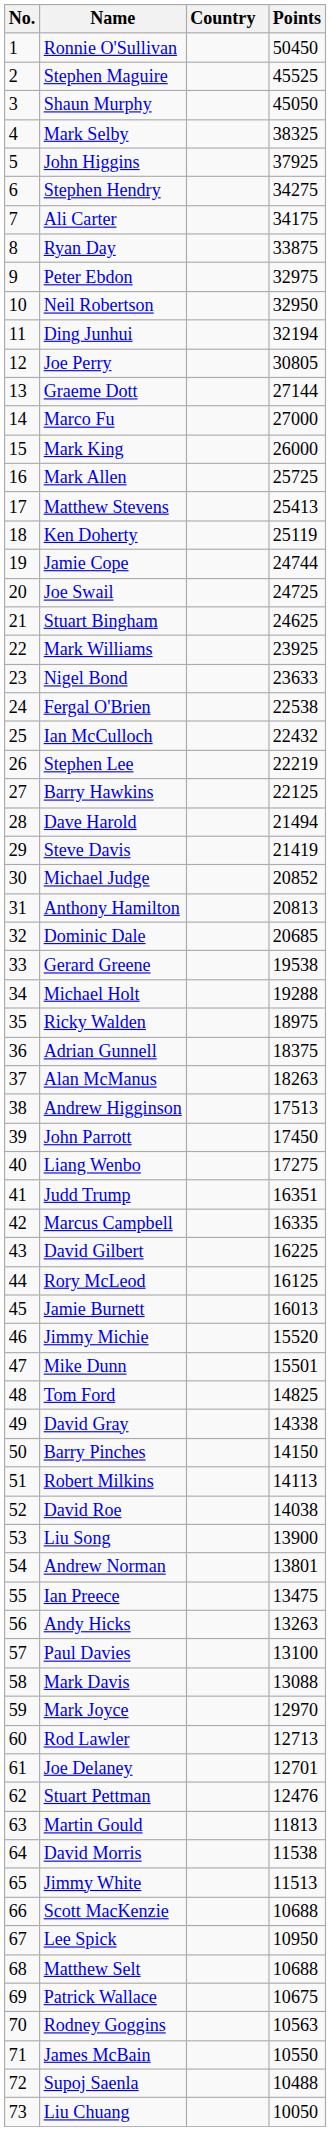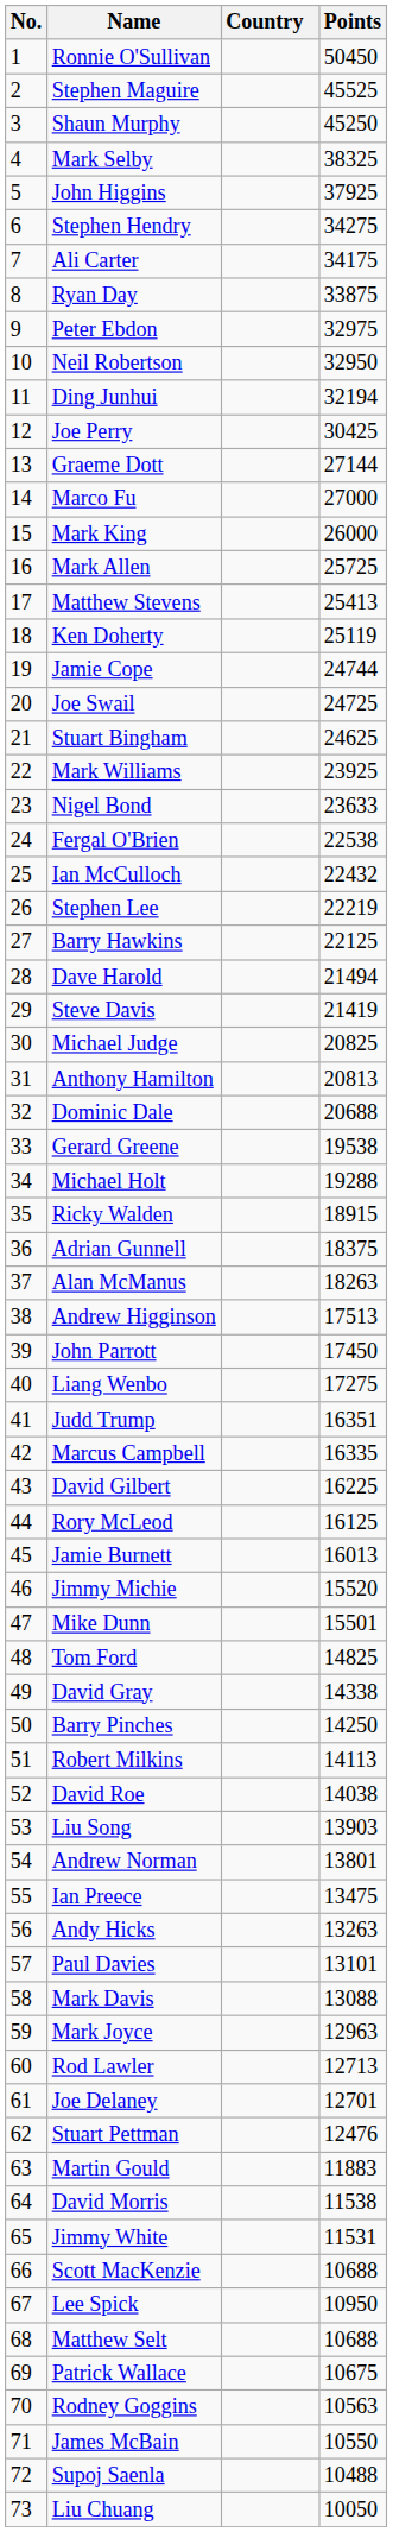 <table class="wikitable">
 <tr>
 <th>No.</th>
 <th align="left">Name</th>
 <th align="left">Country  </th>
 <th>Points</th>
 </tr>
 <tr>
 <td>1</td>
 <td><a href='#'>Ronnie O'Sullivan</a></td>
 <td></td>
 <td>50450</td>
 </tr>
 <tr>
 <td>2</td>
 <td><a href='#'>Stephen Maguire</a></td>
 <td></td>
 <td>45525</td>
 </tr>
 <tr>
 <td>3</td>
 <td><a href='#'>Shaun Murphy</a></td>
 <td></td>
-<td>45050</td>
+<td>45250</td>
 </tr>
 <tr>
 <td>4</td>
 <td><a href='#'>Mark Selby</a></td>
 <td></td>
 <td>38325</td>
 </tr>
 <tr>
 <td>5</td>
 <td><a href='#'>John Higgins</a></td>
 <td></td>
 <td>37925</td>
 </tr>
 <tr>
 <td>6</td>
 <td><a href='#'>Stephen Hendry</a></td>
 <td></td>
 <td>34275</td>
 </tr>
 <tr>
 <td>7</td>
 <td><a href='#'>Ali Carter</a></td>
 <td></td>
 <td>34175</td>
 </tr>
 <tr>
 <td>8</td>
 <td><a href='#'>Ryan Day</a></td>
 <td></td>
 <td>33875</td>
 </tr>
 <tr>
 <td>9</td>
 <td><a href='#'>Peter Ebdon</a></td>
 <td></td>
 <td>32975</td>
 </tr>
 <tr>
 <td>10</td>
 <td><a href='#'>Neil Robertson</a></td>
 <td></td>
 <td>32950</td>
 </tr>
 <tr>
 <td>11</td>
 <td><a href='#'>Ding Junhui</a></td>
 <td></td>
 <td>32194</td>
 </tr>
 <tr>
 <td>12</td>
 <td><a href='#'>Joe Perry</a></td>
 <td></td>
-<td>30805</td>
+<td>30425</td>
 </tr>
 <tr>
 <td>13</td>
 <td><a href='#'>Graeme Dott</a></td>
 <td></td>
 <td>27144</td>
 </tr>
 <tr>
 <td>14</td>
 <td><a href='#'>Marco Fu</a></td>
 <td></td>
 <td>27000</td>
 </tr>
 <tr>
 <td>15</td>
 <td><a href='#'>Mark King</a></td>
 <td></td>
 <td>26000</td>
 </tr>
 <tr>
 <td>16</td>
 <td><a href='#'>Mark Allen</a></td>
 <td></td>
 <td>25725</td>
 </tr>
 <tr>
 <td>17</td>
 <td><a href='#'>Matthew Stevens</a></td>
 <td></td>
 <td>25413</td>
 </tr>
 <tr>
 <td>18</td>
 <td><a href='#'>Ken Doherty</a></td>
 <td></td>
 <td>25119</td>
 </tr>
 <tr>
 <td>19</td>
 <td><a href='#'>Jamie Cope</a></td>
 <td></td>
 <td>24744</td>
 </tr>
 <tr>
 <td>20</td>
 <td><a href='#'>Joe Swail</a></td>
 <td></td>
 <td>24725</td>
 </tr>
 <tr>
 <td>21</td>
 <td><a href='#'>Stuart Bingham</a></td>
 <td></td>
 <td>24625</td>
 </tr>
 <tr>
 <td>22</td>
 <td><a href='#'>Mark Williams</a></td>
 <td></td>
 <td>23925</td>
 </tr>
 <tr>
 <td>23</td>
 <td><a href='#'>Nigel Bond</a></td>
 <td></td>
 <td>23633</td>
 </tr>
 <tr>
 <td>24</td>
 <td><a href='#'>Fergal O'Brien</a></td>
 <td></td>
 <td>22538</td>
 </tr>
 <tr>
 <td>25</td>
 <td><a href='#'>Ian McCulloch</a></td>
 <td></td>
 <td>22432</td>
 </tr>
 <tr>
 <td>26</td>
 <td><a href='#'>Stephen Lee</a></td>
 <td></td>
 <td>22219</td>
 </tr>
 <tr>
 <td>27</td>
 <td><a href='#'>Barry Hawkins</a></td>
 <td></td>
 <td>22125</td>
 </tr>
 <tr>
 <td>28</td>
 <td><a href='#'>Dave Harold</a></td>
 <td></td>
 <td>21494</td>
 </tr>
 <tr>
 <td>29</td>
 <td><a href='#'>Steve Davis</a></td>
 <td></td>
 <td>21419</td>
 </tr>
 <tr>
 <td>30</td>
 <td><a href='#'>Michael Judge</a></td>
 <td></td>
-<td>20852</td>
+<td>20825</td>
 </tr>
 <tr>
 <td>31</td>
 <td><a href='#'>Anthony Hamilton</a></td>
 <td></td>
 <td>20813</td>
 </tr>
 <tr>
 <td>32</td>
 <td><a href='#'>Dominic Dale</a></td>
 <td></td>
-<td>20685</td>
+<td>20688</td>
 </tr>
 <tr>
 <td>33</td>
 <td><a href='#'>Gerard Greene</a></td>
 <td></td>
 <td>19538</td>
 </tr>
 <tr>
 <td>34</td>
 <td><a href='#'>Michael Holt</a></td>
 <td></td>
 <td>19288</td>
 </tr>
 <tr>
 <td>35</td>
 <td><a href='#'>Ricky Walden</a></td>
 <td></td>
-<td>18975</td>
+<td>18915</td>
 </tr>
 <tr>
 <td>36</td>
 <td><a href='#'>Adrian Gunnell</a></td>
 <td></td>
 <td>18375</td>
 </tr>
 <tr>
 <td>37</td>
 <td><a href='#'>Alan McManus</a></td>
 <td></td>
 <td>18263</td>
 </tr>
 <tr>
 <td>38</td>
 <td><a href='#'>Andrew Higginson</a></td>
 <td></td>
 <td>17513</td>
 </tr>
 <tr>
 <td>39</td>
 <td><a href='#'>John Parrott</a></td>
 <td></td>
 <td>17450</td>
 </tr>
 <tr>
 <td>40</td>
 <td><a href='#'>Liang Wenbo</a></td>
 <td></td>
 <td>17275</td>
 </tr>
 <tr>
 <td>41</td>
 <td><a href='#'>Judd Trump</a></td>
 <td></td>
 <td>16351</td>
 </tr>
 <tr>
 <td>42</td>
 <td><a href='#'>Marcus Campbell</a></td>
 <td></td>
 <td>16335</td>
 </tr>
 <tr>
 <td>43</td>
 <td><a href='#'>David Gilbert</a></td>
 <td></td>
 <td>16225</td>
 </tr>
 <tr>
 <td>44</td>
 <td><a href='#'>Rory McLeod</a></td>
 <td></td>
 <td>16125</td>
 </tr>
 <tr>
 <td>45</td>
 <td><a href='#'>Jamie Burnett</a></td>
 <td></td>
 <td>16013</td>
 </tr>
 <tr>
 <td>46</td>
 <td><a href='#'>Jimmy Michie</a></td>
 <td></td>
 <td>15520</td>
 </tr>
 <tr>
 <td>47</td>
 <td><a href='#'>Mike Dunn</a></td>
 <td></td>
 <td>15501</td>
 </tr>
 <tr>
 <td>48</td>
 <td><a href='#'>Tom Ford</a></td>
 <td></td>
 <td>14825</td>
 </tr>
 <tr>
 <td>49</td>
 <td><a href='#'>David Gray</a></td>
 <td></td>
 <td>14338</td>
 </tr>
 <tr>
 <td>50</td>
 <td><a href='#'>Barry Pinches</a></td>
 <td></td>
-<td>14150</td>
+<td>14250</td>
 </tr>
 <tr>
 <td>51</td>
 <td><a href='#'>Robert Milkins</a></td>
 <td></td>
 <td>14113</td>
 </tr>
 <tr>
 <td>52</td>
 <td><a href='#'>David Roe</a></td>
 <td></td>
 <td>14038</td>
 </tr>
 <tr>
 <td>53</td>
 <td><a href='#'>Liu Song</a></td>
 <td></td>
-<td>13900</td>
+<td>13903</td>
 </tr>
 <tr>
 <td>54</td>
 <td><a href='#'>Andrew Norman</a></td>
 <td></td>
 <td>13801</td>
 </tr>
 <tr>
 <td>55</td>
 <td><a href='#'>Ian Preece</a></td>
 <td></td>
 <td>13475</td>
 </tr>
 <tr>
 <td>56</td>
 <td><a href='#'>Andy Hicks</a></td>
 <td></td>
 <td>13263</td>
 </tr>
 <tr>
 <td>57</td>
 <td><a href='#'>Paul Davies</a></td>
 <td></td>
-<td>13100</td>
+<td>13101</td>
 </tr>
 <tr>
 <td>58</td>
 <td><a href='#'>Mark Davis</a></td>
 <td></td>
 <td>13088</td>
 </tr>
 <tr>
 <td>59</td>
 <td><a href='#'>Mark Joyce</a></td>
 <td></td>
-<td>12970</td>
+<td>12963</td>
 </tr>
 <tr>
 <td>60</td>
 <td><a href='#'>Rod Lawler</a></td>
 <td></td>
 <td>12713</td>
 </tr>
 <tr>
 <td>61</td>
 <td><a href='#'>Joe Delaney</a></td>
 <td></td>
 <td>12701</td>
 </tr>
 <tr>
 <td>62</td>
 <td><a href='#'>Stuart Pettman</a></td>
 <td></td>
 <td>12476</td>
 </tr>
 <tr>
 <td>63</td>
 <td><a href='#'>Martin Gould</a></td>
 <td></td>
-<td>11813</td>
+<td>11883</td>
 </tr>
 <tr>
 <td>64</td>
 <td><a href='#'>David Morris</a></td>
 <td></td>
 <td>11538</td>
 </tr>
 <tr>
 <td>65</td>
 <td><a href='#'>Jimmy White</a></td>
 <td></td>
-<td>11513</td>
+<td>11531</td>
 </tr>
 <tr>
 <td>66</td>
 <td><a href='#'>Scott MacKenzie</a></td>
 <td></td>
 <td>10688</td>
 </tr>
 <tr>
 <td>67</td>
 <td><a href='#'>Lee Spick</a></td>
 <td></td>
 <td>10950</td>
 </tr>
 <tr>
 <td>68</td>
 <td><a href='#'>Matthew Selt</a></td>
 <td></td>
 <td>10688</td>
 </tr>
 <tr>
 <td>69</td>
 <td><a href='#'>Patrick Wallace</a></td>
 <td></td>
 <td>10675</td>
 </tr>
 <tr>
 <td>70</td>
 <td><a href='#'>Rodney Goggins</a></td>
 <td></td>
 <td>10563</td>
 </tr>
 <tr>
 <td>71</td>
 <td><a href='#'>James McBain</a></td>
 <td></td>
 <td>10550</td>
 </tr>
 <tr>
 <td>72</td>
 <td><a href='#'>Supoj Saenla</a></td>
 <td></td>
 <td>10488</td>
 </tr>
 <tr>
 <td>73</td>
 <td><a href='#'>Liu Chuang</a></td>
 <td></td>
 <td>10050</td>
 </tr>
 </table>
